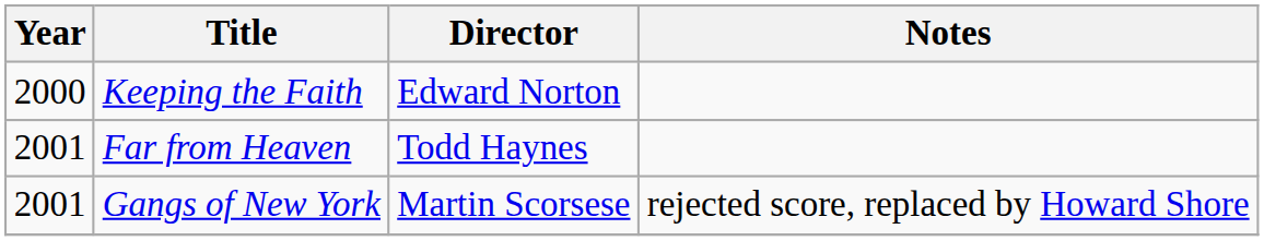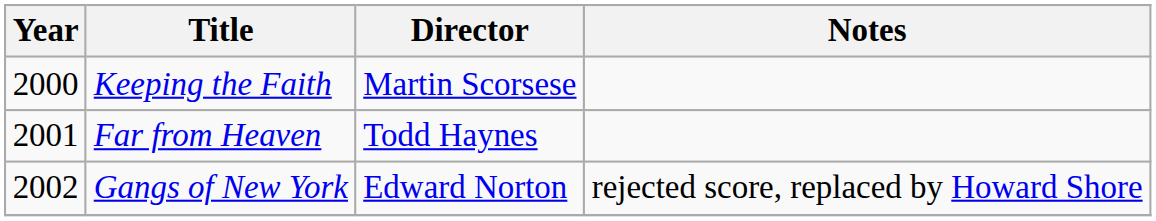 <table class="wikitable unsortable">
 <tr>
 <th>Year</th>
 <th>Title</th>
 <th>Director</th>
 <th>Notes</th>
 </tr>
 <tr>
 <td>2000</td>
 <td><em><a href='#'>Keeping the Faith</a></em></td>
-<td><a href='#'>Edward Norton</a></td>
+<td><a href='#'>Martin Scorsese</a></td>
 <td></td>
 </tr>
 <tr>
 <td>2001</td>
 <td><em><a href='#'>Far from Heaven</a></em></td>
 <td><a href='#'>Todd Haynes</a></td>
 <td></td>
 </tr>
 <tr>
-<td>2001</td>
+<td>2002</td>
 <td><em><a href='#'>Gangs of New York</a></em></td>
-<td><a href='#'>Martin Scorsese</a></td>
+<td><a href='#'>Edward Norton</a></td>
 <td>rejected score, replaced by <a href='#'>Howard Shore</a></td>
 </tr>
 <tr>
 </tr>
 </table>
